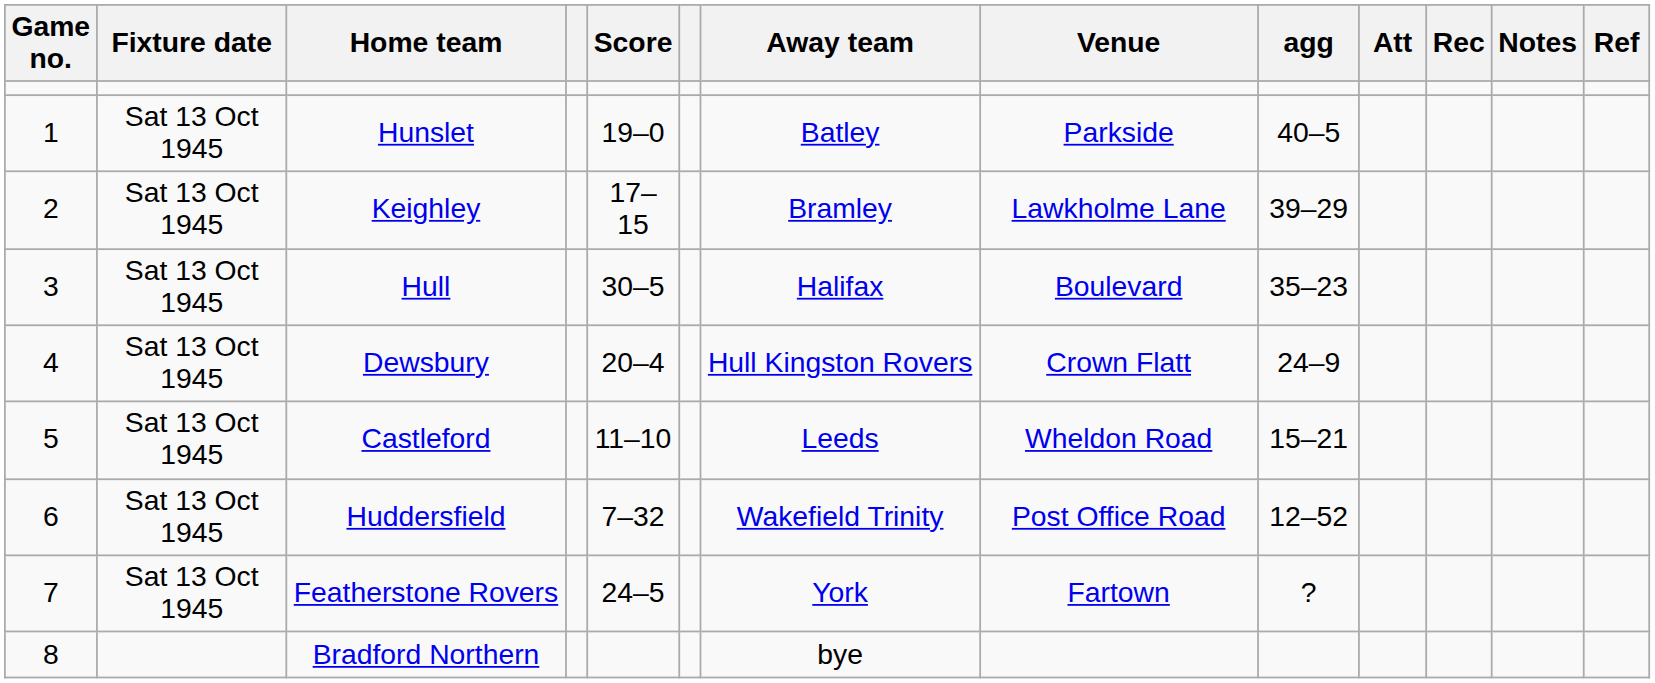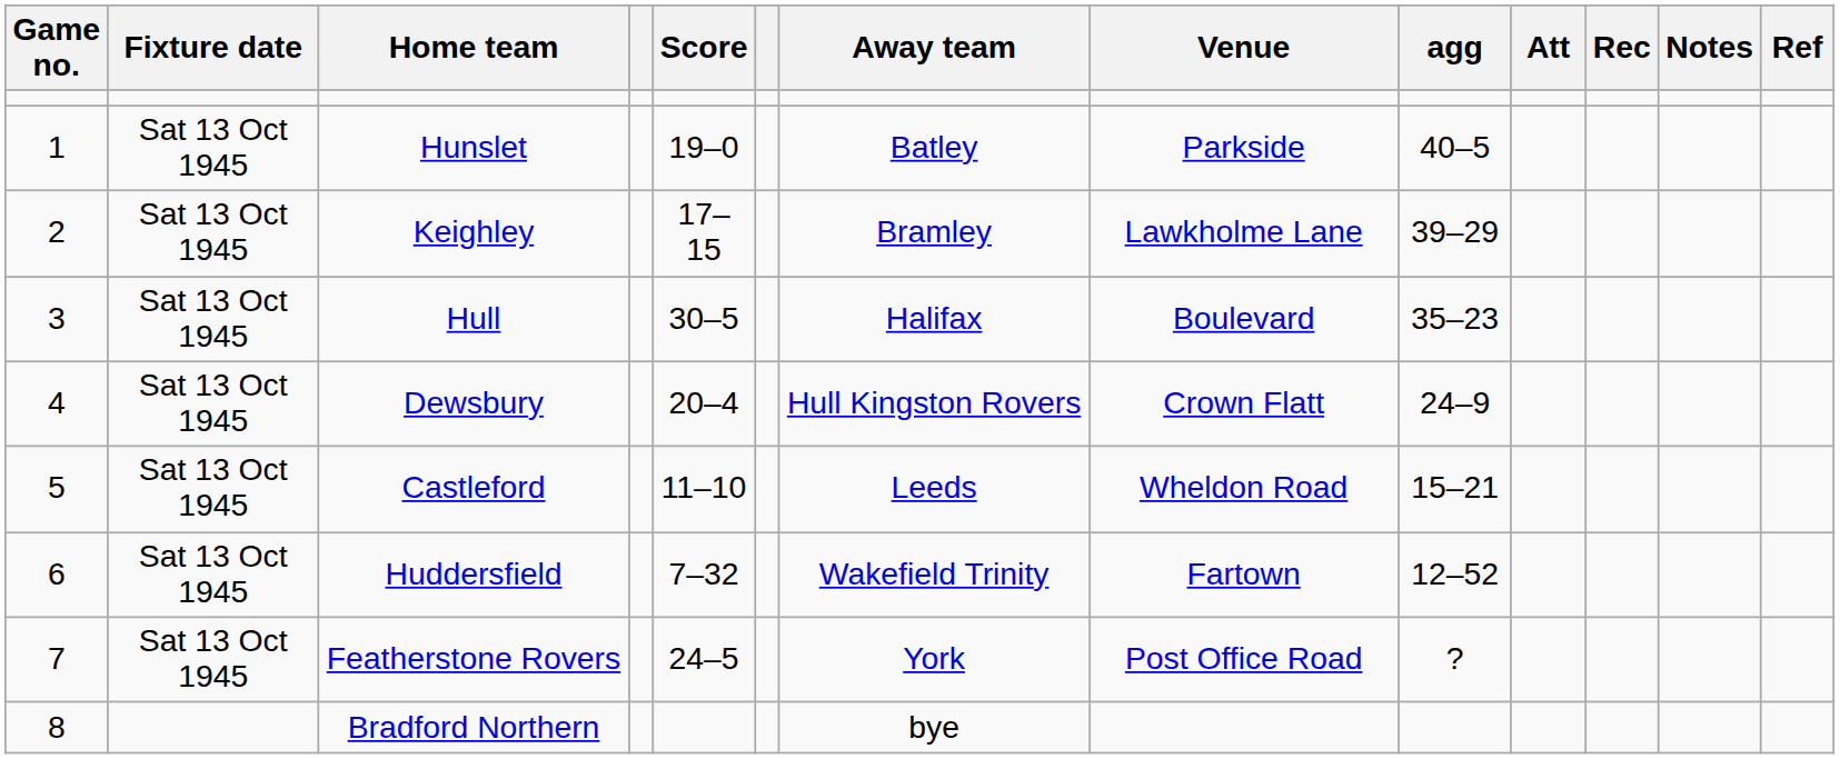 <table class="wikitable" style="text-align:center;">
 <tr>
 <th width=20 abbr="No">Game no.</th>
 <th width=100 abbr="Date">Fixture date</th>
 <th width=150 abbr="Home team">Home team</th>
 <th width=5 abbr="space"></th>
 <th width=20 abbr="Score">Score</th>
 <th width=5 abbr="space"></th>
 <th width=150 abbr="Away team">Away team</th>
 <th width=150 abbr="Venue">Venue</th>
 <th width=50 abbr="agg">agg</th>
 <th width=30 abbr="Att">Att</th>
 <th width=30 abbr="Rec">Rec</th>
 <th width=20 abbr="Notes">Notes</th>
 <th width=30 abbr="Ref">Ref</th>
 </tr>
 <tr>
 <td></td>
 <td></td>
 <td></td>
 <td></td>
 <td></td>
 <td></td>
 <td></td>
 <td></td>
 <td></td>
 <td></td>
 <td></td>
 <td></td>
 </tr>
 <tr>
 <td>1</td>
 <td>Sat 13 Oct 1945</td>
 <td><a href='#'>Hunslet</a></td>
 <td></td>
 <td>19–0</td>
 <td></td>
 <td><a href='#'>Batley</a></td>
 <td><a href='#'>Parkside</a></td>
 <td>40–5</td>
 <td></td>
 <td></td>
 <td></td>
 <td></td>
 </tr>
 <tr>
 <td>2</td>
 <td>Sat 13 Oct 1945</td>
 <td><a href='#'>Keighley</a></td>
 <td></td>
 <td>17–15</td>
 <td></td>
 <td><a href='#'>Bramley</a></td>
 <td><a href='#'>Lawkholme Lane</a></td>
 <td>39–29</td>
 <td></td>
 <td></td>
 <td></td>
 <td></td>
 </tr>
 <tr>
 <td>3</td>
 <td>Sat 13 Oct 1945</td>
 <td><a href='#'>Hull</a></td>
 <td></td>
 <td>30–5</td>
 <td></td>
 <td><a href='#'>Halifax</a></td>
 <td><a href='#'>Boulevard</a></td>
 <td>35–23</td>
 <td></td>
 <td></td>
 <td></td>
 <td></td>
 </tr>
 <tr>
 <td>4</td>
 <td>Sat 13 Oct 1945</td>
 <td><a href='#'>Dewsbury</a></td>
 <td></td>
 <td>20–4</td>
 <td></td>
 <td><a href='#'>Hull Kingston Rovers</a></td>
 <td><a href='#'>Crown Flatt</a></td>
 <td>24–9</td>
 <td></td>
 <td></td>
 <td></td>
 <td></td>
 </tr>
 <tr>
 <td>5</td>
 <td>Sat 13 Oct 1945</td>
 <td><a href='#'>Castleford</a></td>
 <td></td>
 <td>11–10</td>
 <td></td>
 <td><a href='#'>Leeds</a></td>
 <td><a href='#'>Wheldon Road</a></td>
 <td>15–21</td>
 <td></td>
 <td></td>
 <td></td>
 <td></td>
 </tr>
 <tr>
 <td>6</td>
 <td>Sat 13 Oct 1945</td>
 <td><a href='#'>Huddersfield</a></td>
 <td></td>
 <td>7–32</td>
 <td></td>
 <td><a href='#'>Wakefield Trinity</a></td>
-<td><a href='#'>Post Office Road</a></td>
+<td><a href='#'>Fartown</a></td>
 <td>12–52</td>
 <td></td>
 <td></td>
 <td></td>
 <td></td>
 </tr>
 <tr>
 <td>7</td>
 <td>Sat 13 Oct 1945</td>
 <td><a href='#'>Featherstone Rovers</a></td>
 <td></td>
 <td>24–5</td>
 <td></td>
 <td><a href='#'>York</a></td>
-<td><a href='#'>Fartown</a></td>
+<td><a href='#'>Post Office Road</a></td>
 <td>?</td>
 <td></td>
 <td></td>
 <td></td>
 <td></td>
 </tr>
 <tr>
 <td>8</td>
 <td></td>
 <td><a href='#'>Bradford Northern</a></td>
 <td></td>
 <td></td>
 <td></td>
 <td>bye</td>
 <td></td>
 <td></td>
 <td></td>
 <td></td>
 <td></td>
 <td></td>
 </tr>
 </table>
